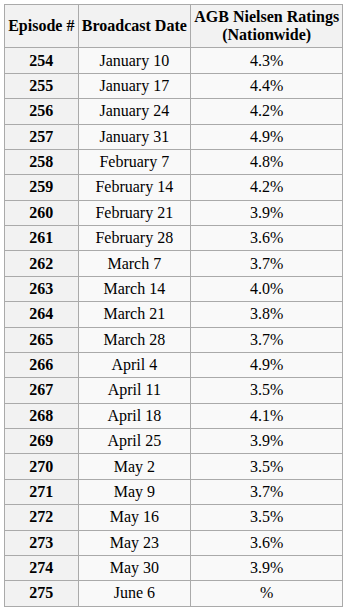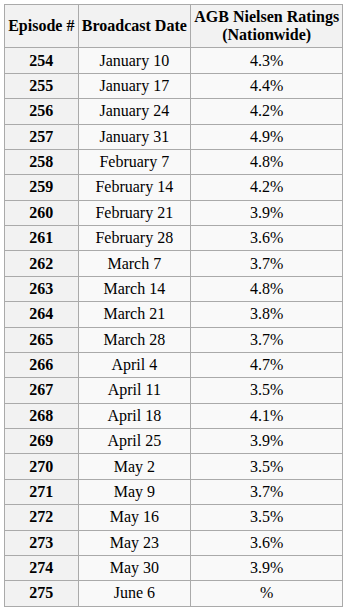 <table class="wikitable" style="text-align:center">
 <tr>
 <th>Episode #</th>
 <th>Broadcast Date</th>
 <th>AGB Nielsen Ratings<br>(Nationwide)</th>
 </tr>
 <tr>
 <th>254</th>
 <td>January 10</td>
 <td>4.3%</td>
 </tr>
 <tr>
 <th>255</th>
 <td>January 17</td>
 <td>4.4%</td>
 </tr>
 <tr>
 <th>256</th>
 <td>January 24</td>
 <td>4.2%</td>
 </tr>
 <tr>
 <th>257</th>
 <td>January 31</td>
 <td>4.9%</td>
 </tr>
 <tr>
 <th>258</th>
 <td>February 7</td>
 <td>4.8%</td>
 </tr>
 <tr>
 <th>259</th>
 <td>February 14</td>
 <td>4.2%</td>
 </tr>
 <tr>
 <th>260</th>
 <td>February 21</td>
 <td>3.9%</td>
 </tr>
 <tr>
 <th>261</th>
 <td>February 28</td>
 <td>3.6%</td>
 </tr>
 <tr>
 <th>262</th>
 <td>March 7</td>
 <td>3.7%</td>
 </tr>
 <tr>
 <th>263</th>
 <td>March 14</td>
-<td>4.0%</td>
+<td>4.8%</td>
 </tr>
 <tr>
 <th>264</th>
 <td>March 21</td>
 <td>3.8%</td>
 </tr>
 <tr>
 <th>265</th>
 <td>March 28</td>
 <td>3.7%</td>
 </tr>
 <tr>
 <th>266</th>
 <td>April 4</td>
-<td>4.9%</td>
+<td>4.7%</td>
 </tr>
 <tr>
 <th>267</th>
 <td>April 11</td>
 <td>3.5%</td>
 </tr>
 <tr>
 <th>268</th>
 <td>April 18</td>
 <td>4.1%</td>
 </tr>
 <tr>
 <th>269</th>
 <td>April 25</td>
 <td>3.9%</td>
 </tr>
 <tr>
 <th>270</th>
 <td>May 2</td>
 <td>3.5%</td>
 </tr>
 <tr>
 <th>271</th>
 <td>May 9</td>
 <td>3.7%</td>
 </tr>
 <tr>
 <th>272</th>
 <td>May 16</td>
 <td>3.5%</td>
 </tr>
 <tr>
 <th>273</th>
 <td>May 23</td>
 <td>3.6%</td>
 </tr>
 <tr>
 <th>274</th>
 <td>May 30</td>
 <td>3.9%</td>
 </tr>
 <tr>
 <th>275</th>
 <td>June 6</td>
 <td>%</td>
 </tr>
 <tr>
 </tr>
 </table>
